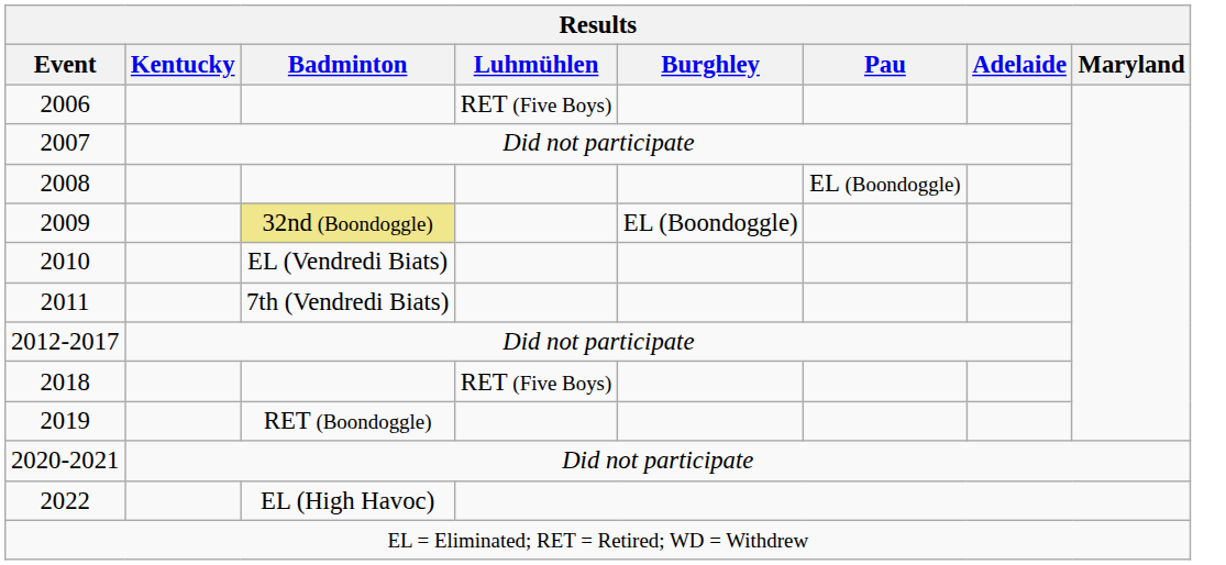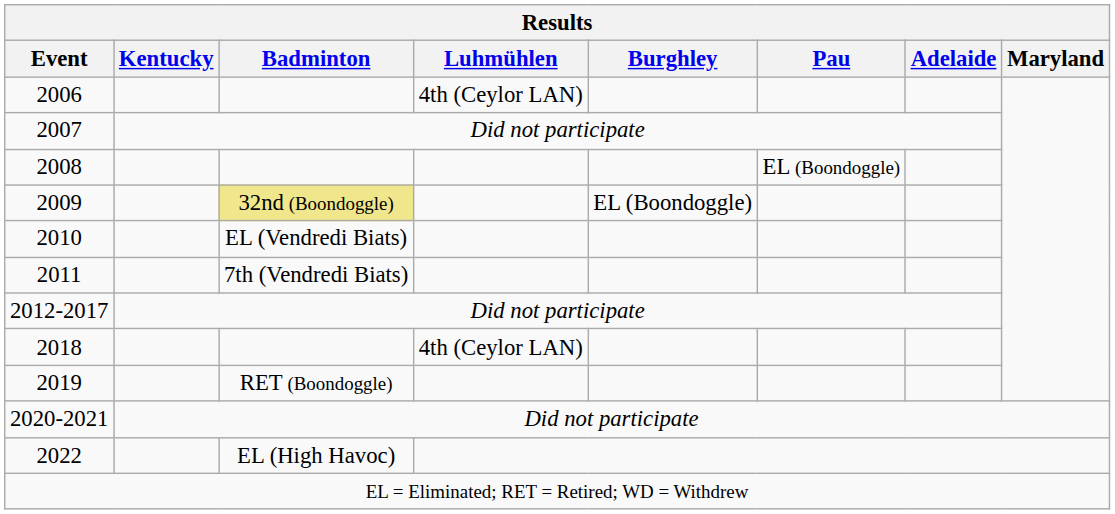 <table class="wikitable" style="text-align:center">
 <tr>
 <th colspan=13 align=center><strong>Results</strong></th>
 </tr>
 <tr>
 <th>Event</th>
 <th><a href='#'>Kentucky</a></th>
 <th><a href='#'>Badminton</a></th>
 <th><a href='#'>Luhmühlen</a></th>
 <th><a href='#'>Burghley</a></th>
 <th><a href='#'>Pau</a></th>
 <th><a href='#'>Adelaide</a></th>
 <th>Maryland</th>
 </tr>
 <tr>
 <td>2006</td>
 <td></td>
 <td></td>
-<td>RET<small> (Five Boys)</small></td>
+<td>4th (Ceylor LAN)</td>
 <td></td>
 <td></td>
 <td></td>
 </tr>
 <tr>
 <td>2007</td>
 <td colspan="6"><em>Did not participate</em></td>
 </tr>
 <tr>
 <td>2008</td>
 <td></td>
 <td></td>
 <td></td>
 <td></td>
 <td>EL<small> (Boondoggle)</small></td>
 <td></td>
 </tr>
 <tr>
 <td>2009</td>
 <td></td>
 <td style="background: khaki;">32nd<small> (Boondoggle)</small></td>
 <td></td>
 <td>EL (Boondoggle)</td>
 <td></td>
 <td></td>
 </tr>
 <tr>
 <td>2010</td>
 <td></td>
 <td>EL (Vendredi Biats)</td>
 <td></td>
 <td></td>
 <td></td>
 <td></td>
 </tr>
 <tr>
 <td>2011</td>
 <td></td>
 <td>7th (Vendredi Biats)</td>
 <td></td>
 <td></td>
 <td></td>
 <td></td>
 </tr>
 <tr>
 <td>2012-2017</td>
 <td colspan="6"><em>Did not participate</em></td>
 </tr>
 <tr>
 <td>2018</td>
 <td></td>
 <td></td>
-<td>RET<small> (Five Boys)</small></td>
+<td>4th (Ceylor LAN)</td>
 <td></td>
 <td></td>
 <td></td>
 </tr>
 <tr>
 <td>2019</td>
 <td></td>
 <td>RET<small> (Boondoggle)</small></td>
 <td></td>
 <td></td>
 <td></td>
 <td></td>
 </tr>
 <tr>
 <td>2020-2021</td>
 <td colspan="7"><em>Did not participate</em></td>
 </tr>
 <tr>
 <td>2022</td>
 <td></td>
 <td>EL (High Havoc)</td>
 </tr>
 <tr>
 <td colspan=13 align=center><small> EL = Eliminated; RET = Retired; WD = Withdrew </small></td>
 </tr>
 </table>
